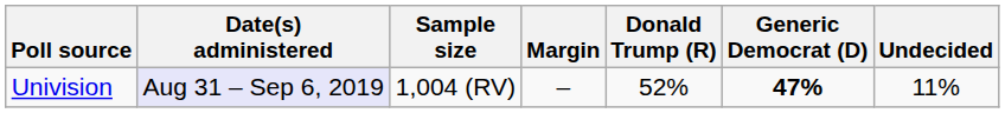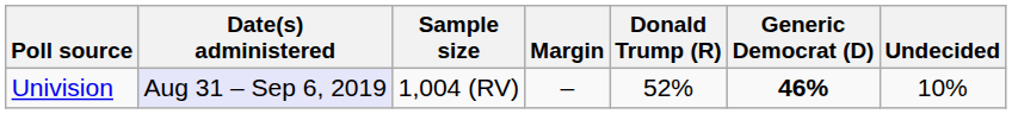 <table class="wikitable" style="font-size:90%;text-align:center;">
 <tr valign=bottom style="font-size:90%;">
 <th>Poll source</th>
 <th>Date(s)<br>administered</th>
 <th>Sample<br>size</th>
 <th>Margin<br></th>
 <th>Donald<br>Trump (R)</th>
 <th>Generic<br>Democrat (D)</th>
 <th>Undecided</th>
 </tr>
 <tr>
 <td style="text-align:left;"><a href='#'>Univision</a></td>
 <td style="background: lavender;">Aug 31 – Sep 6, 2019</td>
 <td>1,004 (RV)</td>
 <td>–</td>
 <td>52%</td>
-<td><strong>47%</strong></td>
-<td>11%</td>
+<td><strong>46%</strong></td>
+<td>10%</td>
 </tr>
 </table>
